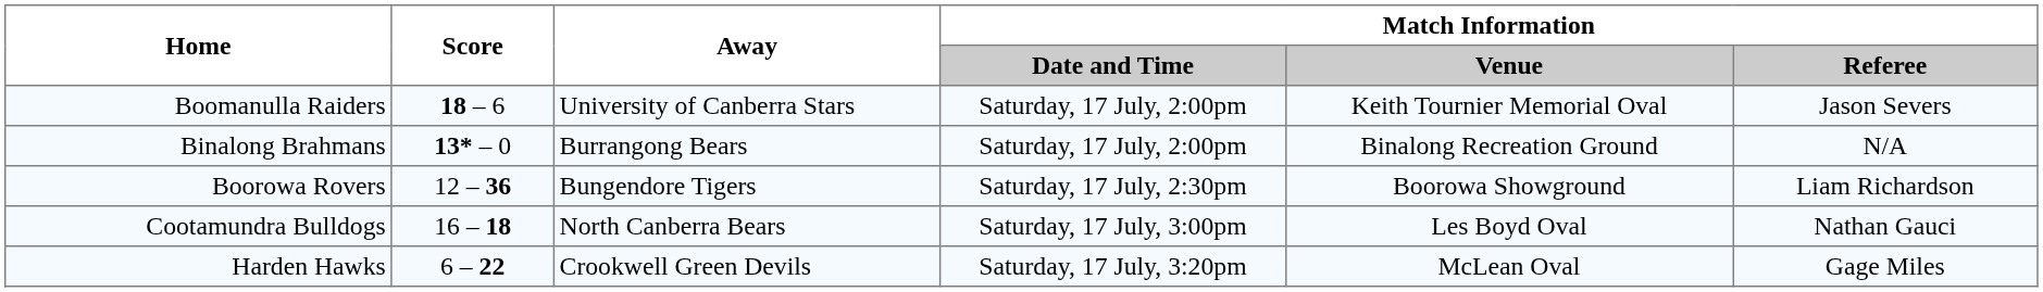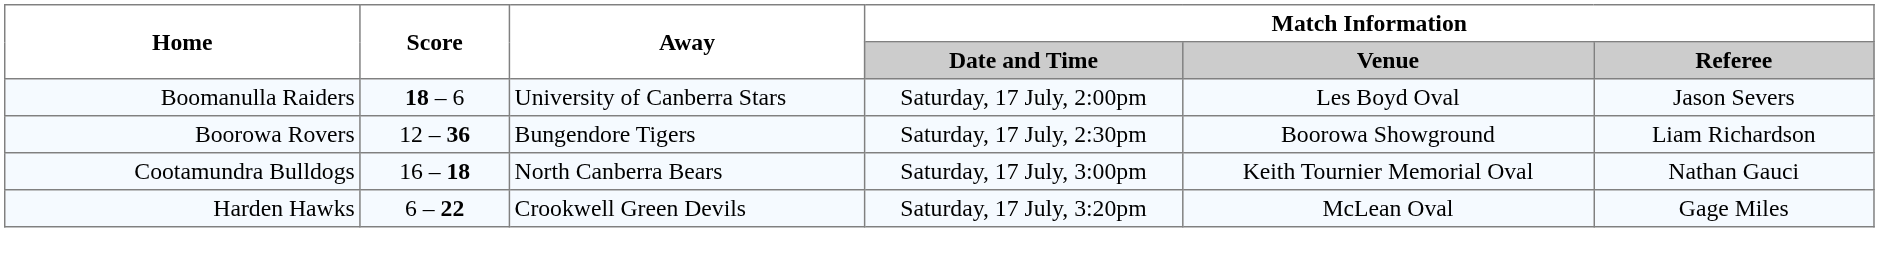 <table width="100%" cellspacing="0" cellpadding="3" border="1" style="border-collapse:collapse;  text-align:center;">
 <tr>
 <th rowspan="2" width="19%">Home</th>
 <th rowspan="2" width="8%">Score</th>
 <th rowspan="2" width="19%">Away</th>
 <th colspan="3">Match Information</th>
 </tr>
 <tr bgcolor="#CCCCCC">
 <th width="17%">Date and Time</th>
 <th width="22%">Venue</th>
 <th width="50%">Referee</th>
 </tr>
 <tr style="text-align:center; background:#f5faff;">
 <td align="right">Boomanulla Raiders </td>
 <td><strong>18</strong> – 6</td>
 <td align="left"> University of Canberra Stars</td>
 <td>Saturday, 17 July, 2:00pm</td>
-<td>Keith Tournier Memorial Oval</td>
+<td>Les Boyd Oval</td>
 <td>Jason Severs</td>
-</tr>
-<tr style="text-align:center; background:#f5faff;">
-<td align="right">Binalong Brahmans </td>
-<td><strong>13*</strong> – 0</td>
-<td align="left"> Burrangong Bears</td>
-<td>Saturday, 17 July, 2:00pm</td>
-<td>Binalong Recreation Ground</td>
-<td>N/A</td>
 </tr>
 <tr style="text-align:center; background:#f5faff;">
 <td align="right">Boorowa Rovers </td>
 <td>12 – <strong>36</strong></td>
 <td align="left"> Bungendore Tigers</td>
 <td>Saturday, 17 July, 2:30pm</td>
 <td>Boorowa Showground</td>
 <td>Liam Richardson</td>
 </tr>
 <tr style="text-align:center; background:#f5faff;">
 <td align="right">Cootamundra Bulldogs </td>
 <td>16 – <strong>18</strong></td>
 <td align="left"> North Canberra Bears</td>
 <td>Saturday, 17 July, 3:00pm</td>
-<td>Les Boyd Oval</td>
+<td>Keith Tournier Memorial Oval</td>
 <td>Nathan Gauci</td>
 </tr>
 <tr style="text-align:center; background:#f5faff;">
 <td align="right">Harden Hawks </td>
 <td>6 – <strong>22</strong></td>
 <td align="left"> Crookwell Green Devils</td>
 <td>Saturday, 17 July, 3:20pm</td>
 <td>McLean Oval</td>
 <td>Gage Miles</td>
 </tr>
 </table>
